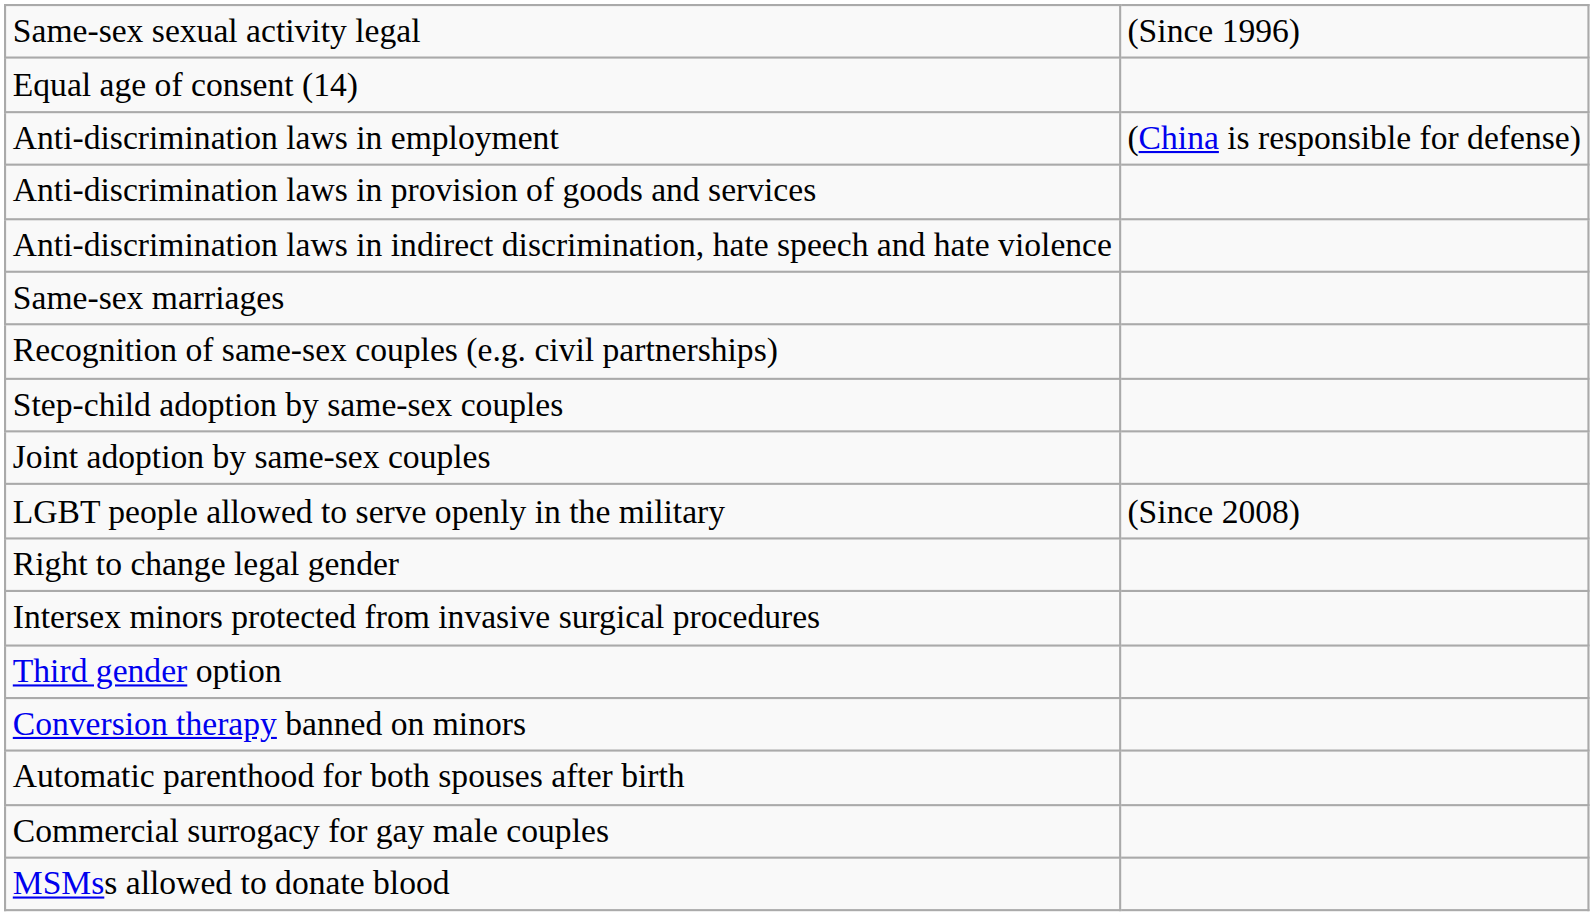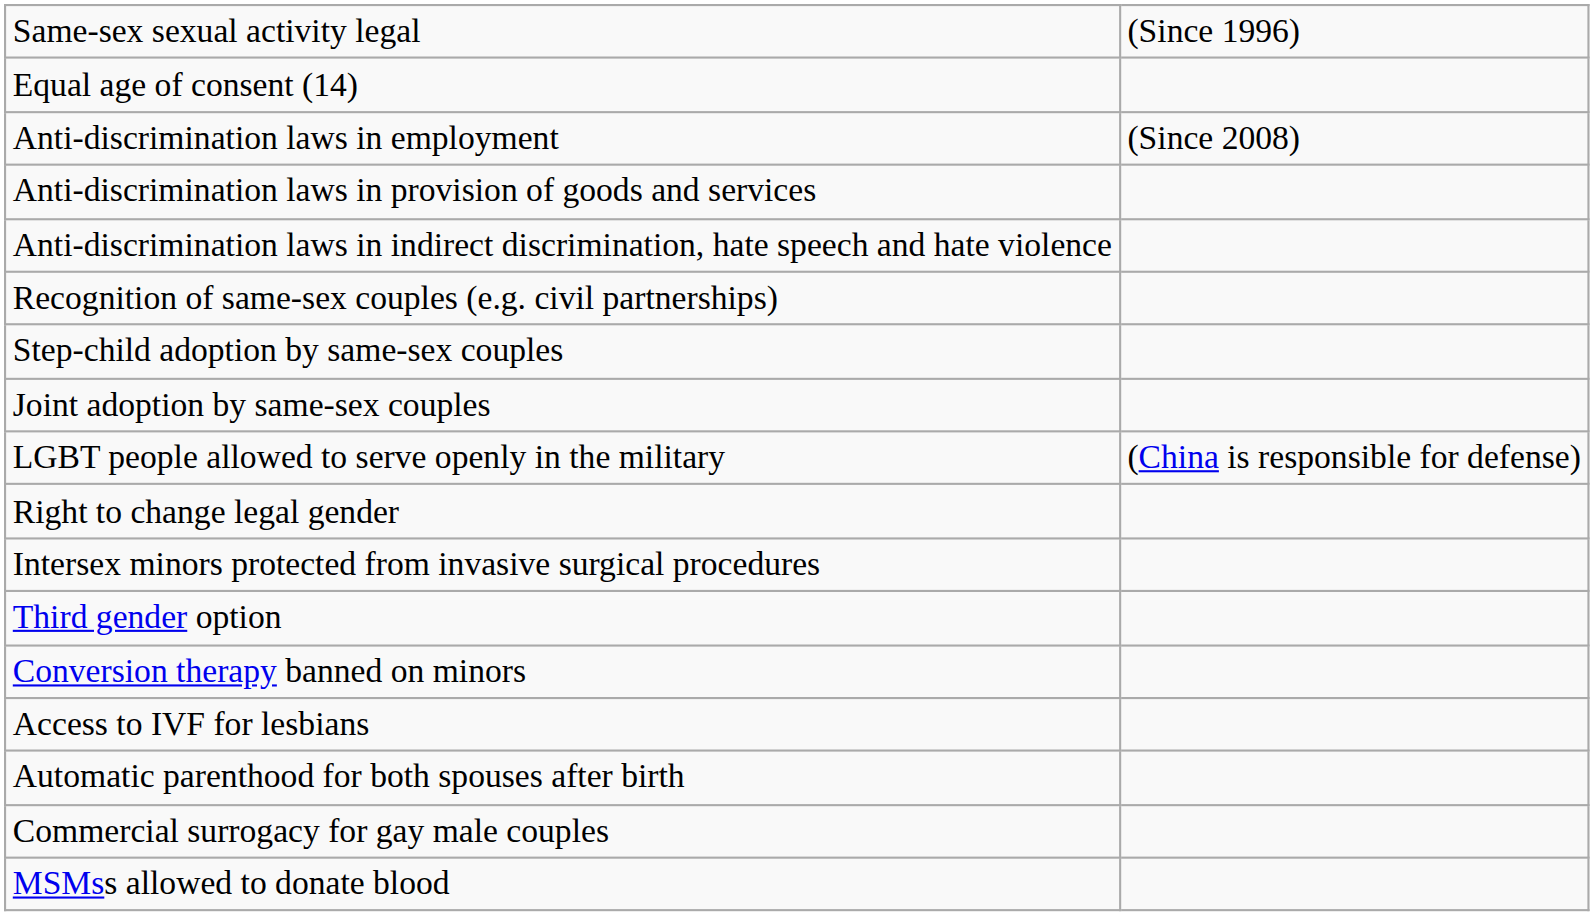 <table class="wikitable">
 <tr>
 <td>Same-sex sexual activity legal</td>
 <td> (Since 1996)</td>
 </tr>
 <tr>
 <td>Equal age of consent (14)</td>
 <td></td>
 </tr>
 <tr>
 <td>Anti-discrimination laws in employment</td>
-<td> (<a href='#'>China</a> is responsible for defense)</td>
+<td> (Since 2008) </td>
 </tr>
 <tr>
 <td>Anti-discrimination laws in provision of goods and services</td>
 <td></td>
 </tr>
 <tr>
 <td>Anti-discrimination laws in indirect discrimination, hate speech and hate violence</td>
-<td></td>
-</tr>
-<tr>
-<td>Same-sex marriages</td>
 <td></td>
 </tr>
 <tr>
 <td>Recognition of same-sex couples (e.g. civil partnerships)</td>
 <td></td>
 </tr>
 <tr>
 <td>Step-child adoption by same-sex couples</td>
 <td></td>
 </tr>
 <tr>
 <td>Joint adoption by same-sex couples</td>
 <td></td>
 </tr>
 <tr>
 <td>LGBT people allowed to serve openly in the military</td>
-<td> (Since 2008) </td>
+<td> (<a href='#'>China</a> is responsible for defense)</td>
 </tr>
 <tr>
 <td>Right to change legal gender</td>
 <td></td>
 </tr>
 <tr>
 <td>Intersex minors protected from invasive surgical procedures</td>
 <td></td>
 </tr>
 <tr>
 <td><a href='#'>Third gender</a> option</td>
 <td></td>
 </tr>
 <tr>
 <td><a href='#'>Conversion therapy</a> banned on minors</td>
 <td></td>
 </tr>
 <tr>
+<td>Access to IVF for lesbians</td>
+<td></td>
+</tr>
+<tr>
 <td>Automatic parenthood for both spouses after birth</td>
 <td></td>
 </tr>
 <tr>
 <td>Commercial surrogacy for gay male couples</td>
 <td></td>
 </tr>
 <tr>
 <td><a href='#'>MSMs</a>s allowed to donate blood</td>
 <td></td>
 </tr>
 </table>
